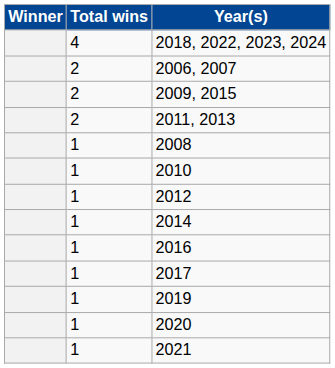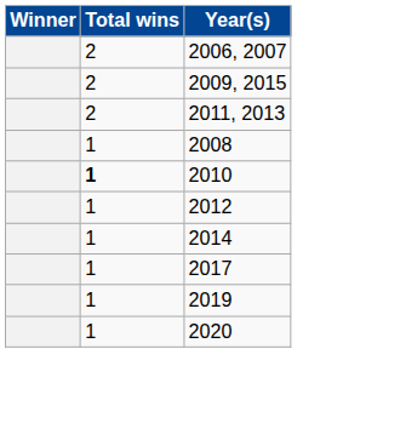 <table class="wikitable plainrowheaders">
 <tr>
 <th scope="col" style="background-color:#014593; color:white;;">Winner</th>
 <th scope="col" style="background-color:#014593; color:white;;">Total wins</th>
 <th scope="col" style="background-color:#014593; color:white;;">Year(s)</th>
-</tr>
-<tr>
-<th scope="row"> </th>
-<td>4</td>
-<td>2018, 2022, 2023, 2024</td>
 </tr>
 <tr>
 <th scope="row"> </th>
 <td>2</td>
 <td>2006, 2007</td>
 </tr>
 <tr>
 <th scope="row"> </th>
 <td>2</td>
 <td>2009, 2015</td>
 </tr>
 <tr>
 <th scope="row"> </th>
 <td>2</td>
 <td>2011, 2013</td>
 </tr>
 <tr>
 <th scope="row"> </th>
 <td>1</td>
 <td>2008</td>
 </tr>
 <tr>
 <th scope="row"> </th>
-<td>1</td>
+<td><strong>1</strong></td>
 <td>2010</td>
 </tr>
 <tr>
 <th scope="row"> </th>
 <td>1</td>
 <td>2012</td>
 </tr>
 <tr>
 <th scope="row"> </th>
 <td>1</td>
 <td>2014</td>
-</tr>
-<tr>
-<th scope="row"> </th>
-<td>1</td>
-<td>2016</td>
 </tr>
 <tr>
 <th scope="row"> </th>
 <td>1</td>
 <td>2017</td>
 </tr>
 <tr>
 <th scope="row"> </th>
 <td>1</td>
 <td>2019</td>
 </tr>
 <tr>
 <th scope="row"> </th>
 <td>1</td>
 <td>2020</td>
 </tr>
-<tr>
-<th scope="row"> </th>
-<td>1</td>
-<td>2021</td>
-</tr>
 </table>
